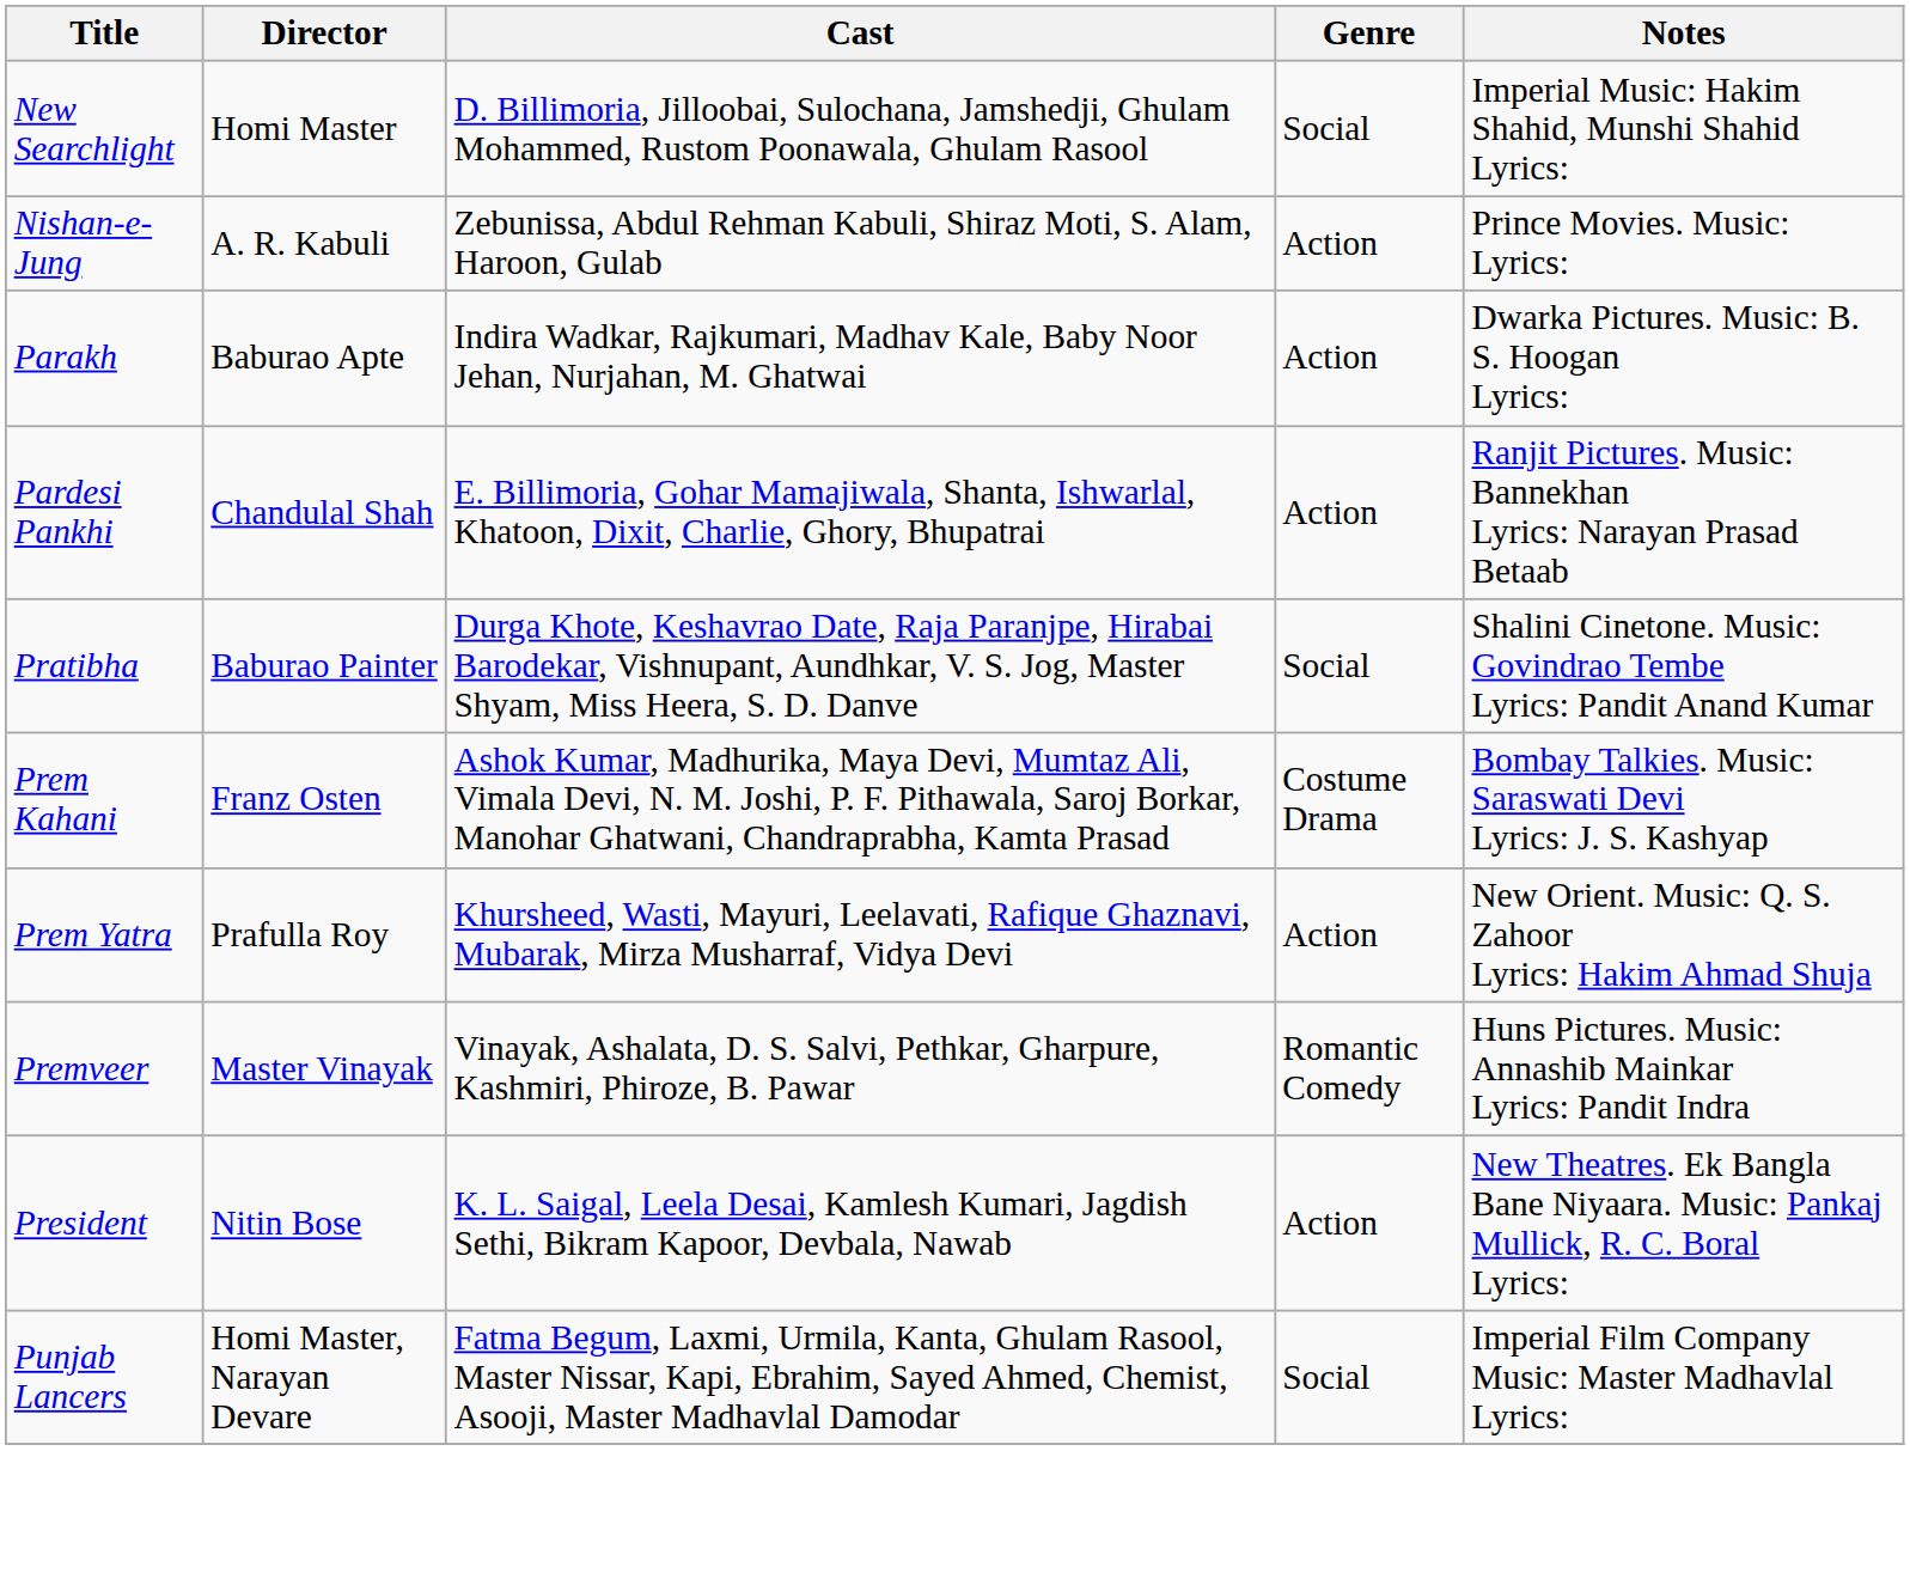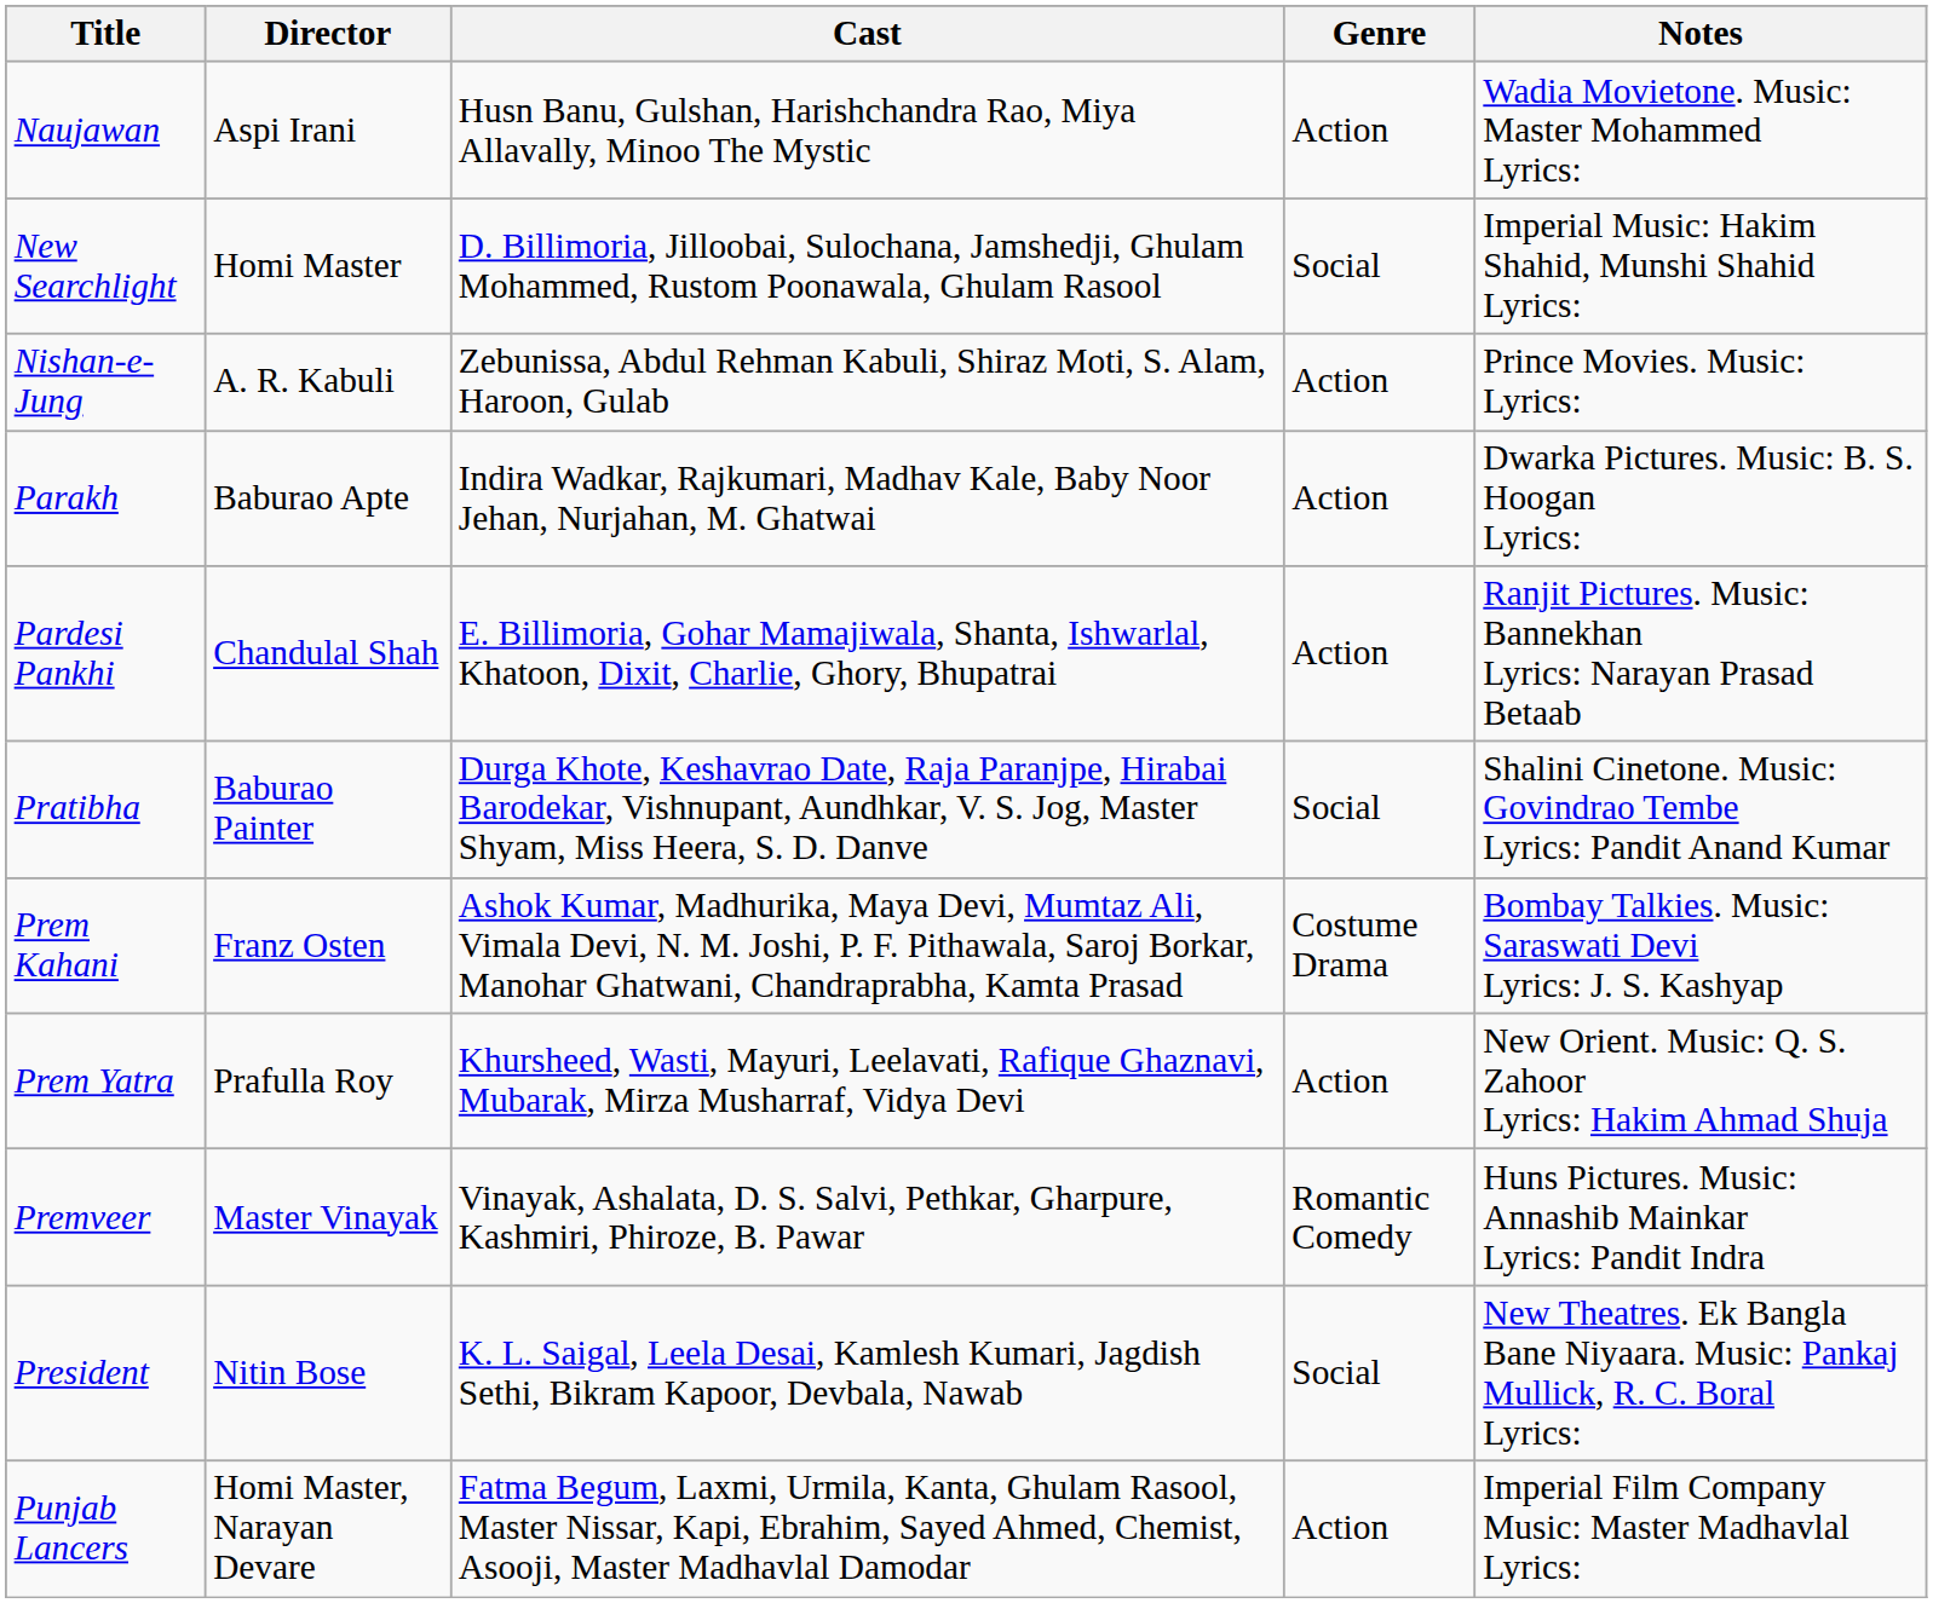 <table class="wikitable">
 <tr>
 <th>Title</th>
 <th>Director</th>
 <th>Cast</th>
 <th>Genre</th>
 <th>Notes</th>
+</tr>
+<tr>
+<td><em><a href='#'>Naujawan</a></em></td>
+<td>Aspi Irani</td>
+<td>Husn Banu, Gulshan, Harishchandra Rao, Miya Allavally, Minoo The Mystic</td>
+<td>Action</td>
+<td><a href='#'>Wadia Movietone</a>. Music: Master Mohammed<br>Lyrics:</td>
 </tr>
 <tr>
 <td><em><a href='#'>New Searchlight</a></em></td>
 <td>Homi Master</td>
 <td><a href='#'>D. Billimoria</a>, Jilloobai, Sulochana, Jamshedji, Ghulam Mohammed, Rustom Poonawala, Ghulam Rasool</td>
 <td>Social</td>
 <td>Imperial Music: Hakim Shahid, Munshi Shahid<br>Lyrics:</td>
 </tr>
 <tr>
 <td><em><a href='#'>Nishan-e-Jung</a></em></td>
 <td>A. R. Kabuli</td>
 <td>Zebunissa, Abdul Rehman Kabuli, Shiraz Moti, S. Alam, Haroon, Gulab</td>
 <td>Action</td>
 <td>Prince Movies. Music: <br>Lyrics:</td>
 </tr>
 <tr>
 <td><em><a href='#'>Parakh</a></em></td>
 <td>Baburao Apte</td>
 <td>Indira Wadkar, Rajkumari,  Madhav Kale, Baby Noor Jehan, Nurjahan,  M. Ghatwai</td>
 <td>Action</td>
 <td>Dwarka Pictures. Music: B. S. Hoogan<br>Lyrics:</td>
 </tr>
 <tr>
 <td><em><a href='#'>Pardesi Pankhi</a></em></td>
 <td><a href='#'>Chandulal Shah</a></td>
 <td><a href='#'>E. Billimoria</a>, <a href='#'>Gohar Mamajiwala</a>, Shanta, <a href='#'>Ishwarlal</a>, Khatoon, <a href='#'>Dixit</a>, <a href='#'>Charlie</a>, Ghory, Bhupatrai</td>
 <td>Action</td>
 <td><a href='#'>Ranjit Pictures</a>.  Music: Bannekhan<br>Lyrics: Narayan Prasad Betaab</td>
 </tr>
 <tr>
 <td><em><a href='#'>Pratibha</a></em></td>
 <td><a href='#'>Baburao Painter</a></td>
 <td><a href='#'>Durga Khote</a>, <a href='#'>Keshavrao Date</a>, <a href='#'>Raja Paranjpe</a>, <a href='#'>Hirabai Barodekar</a>, Vishnupant, Aundhkar, V. S. Jog, Master Shyam, Miss Heera, S. D. Danve</td>
 <td>Social</td>
 <td>Shalini Cinetone.  Music: <a href='#'>Govindrao Tembe</a><br>Lyrics: Pandit Anand Kumar</td>
 </tr>
 <tr>
 <td><em><a href='#'>Prem Kahani</a></em></td>
 <td><a href='#'>Franz Osten</a></td>
 <td><a href='#'>Ashok Kumar</a>, Madhurika, Maya Devi, <a href='#'>Mumtaz Ali</a>,  Vimala Devi, N. M. Joshi, P. F. Pithawala, Saroj Borkar, Manohar Ghatwani, Chandraprabha, Kamta Prasad</td>
 <td>Costume Drama</td>
 <td><a href='#'>Bombay Talkies</a>. Music: <a href='#'>Saraswati Devi</a><br>Lyrics: J. S. Kashyap</td>
 </tr>
 <tr>
 <td><em><a href='#'>Prem Yatra</a></em></td>
 <td>Prafulla Roy</td>
 <td><a href='#'>Khursheed</a>, <a href='#'>Wasti</a>, Mayuri, Leelavati, <a href='#'>Rafique Ghaznavi</a>, <a href='#'>Mubarak</a>, Mirza Musharraf, Vidya Devi</td>
 <td>Action</td>
 <td>New Orient. Music: Q. S. Zahoor<br>Lyrics: <a href='#'>Hakim Ahmad Shuja</a></td>
 </tr>
 <tr>
 <td><em><a href='#'>Premveer</a></em></td>
 <td><a href='#'>Master Vinayak</a></td>
 <td>Vinayak, Ashalata, D. S. Salvi, Pethkar, Gharpure,  Kashmiri, Phiroze, B. Pawar</td>
 <td>Romantic Comedy</td>
 <td>Huns Pictures. Music: Annashib Mainkar<br>Lyrics: Pandit Indra</td>
 </tr>
 <tr>
 <td><em><a href='#'>President</a></em></td>
 <td><a href='#'>Nitin Bose</a></td>
 <td><a href='#'>K. L. Saigal</a>, <a href='#'>Leela Desai</a>, Kamlesh Kumari, Jagdish Sethi, Bikram Kapoor, Devbala,  Nawab</td>
-<td>Action</td>
+<td>Social</td>
 <td><a href='#'>New Theatres</a>. Ek Bangla Bane Niyaara. Music: <a href='#'>Pankaj Mullick</a>, <a href='#'>R. C. Boral</a><br>Lyrics:</td>
 </tr>
 <tr>
 <td><em><a href='#'>Punjab Lancers</a></em></td>
 <td>Homi Master, Narayan Devare</td>
 <td><a href='#'>Fatma Begum</a>, Laxmi, Urmila, Kanta, Ghulam Rasool, Master Nissar, Kapi, Ebrahim, Sayed Ahmed, Chemist, Asooji, Master Madhavlal Damodar</td>
-<td>Social</td>
+<td>Action</td>
 <td>Imperial Film Company Music: Master  Madhavlal<br>Lyrics:</td>
 </tr>
 <tr>
 </tr>
 </table>
